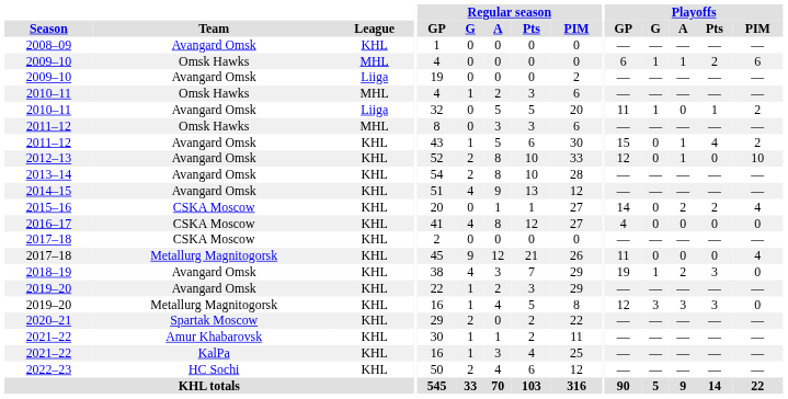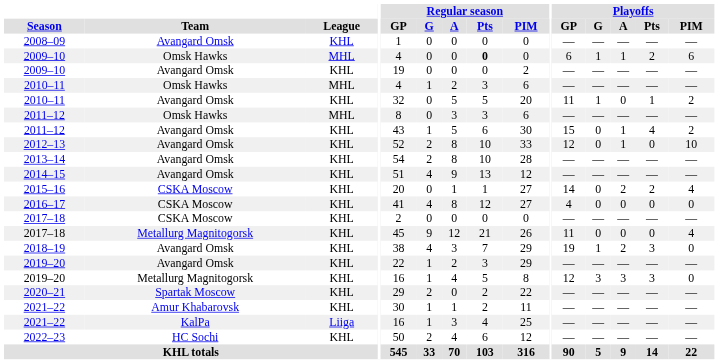 <table border="0" cellpadding="1" cellspacing="0" style="text-align:center; width:60em">
 <tr bgcolor="#e0e0e0">
 <th colspan="3" bgcolor="#ffffff"></th>
 <th rowspan="99" bgcolor="#ffffff"></th>
 <th colspan="5"><a href='#'>Regular season</a></th>
 <th rowspan="99" bgcolor="#ffffff"></th>
 <th colspan="5"><a href='#'>Playoffs</a></th>
 </tr>
 <tr bgcolor="#e0e0e0">
 <th><a href='#'>Season</a></th>
 <th>Team</th>
 <th>League</th>
 <th>GP</th>
 <th><a href='#'>G</a></th>
 <th><a href='#'>A</a></th>
 <th><a href='#'>Pts</a></th>
 <th><a href='#'>PIM</a></th>
 <th>GP</th>
 <th>G</th>
 <th>A</th>
 <th>Pts</th>
 <th>PIM</th>
 </tr>
 <tr>
 <td><a href='#'>2008–09</a></td>
 <td><a href='#'>Avangard Omsk</a></td>
 <td><a href='#'>KHL</a></td>
 <td>1</td>
 <td>0</td>
 <td>0</td>
 <td>0</td>
 <td>0</td>
 <td>—</td>
 <td>—</td>
 <td>—</td>
 <td>—</td>
 <td>—</td>
 </tr>
 <tr ALIGN="center"  bgcolor="#f0f0f0">
 <td><a href='#'>2009–10</a></td>
 <td>Omsk Hawks</td>
 <td><a href='#'>MHL</a></td>
 <td>4</td>
 <td>0</td>
 <td>0</td>
-<td>0</td>
+<td><strong>0</strong></td>
 <td>0</td>
 <td>6</td>
 <td>1</td>
 <td>1</td>
 <td>2</td>
 <td>6</td>
 </tr>
 <tr>
 <td><a href='#'>2009–10</a></td>
 <td>Avangard Omsk</td>
-<td><a href='#'>Liiga</a></td>
+<td>KHL</td>
 <td>19</td>
 <td>0</td>
 <td>0</td>
 <td>0</td>
 <td>2</td>
 <td>—</td>
 <td>—</td>
 <td>—</td>
 <td>—</td>
 <td>—</td>
 </tr>
 <tr ALIGN="center"  bgcolor="#f0f0f0">
 <td><a href='#'>2010–11</a></td>
 <td>Omsk Hawks</td>
 <td>MHL</td>
 <td>4</td>
 <td>1</td>
 <td>2</td>
 <td>3</td>
 <td>6</td>
 <td>—</td>
 <td>—</td>
 <td>—</td>
 <td>—</td>
 <td>—</td>
 </tr>
 <tr>
 <td><a href='#'>2010–11</a></td>
 <td>Avangard Omsk</td>
-<td><a href='#'>Liiga</a></td>
+<td>KHL</td>
 <td>32</td>
 <td>0</td>
 <td>5</td>
 <td>5</td>
 <td>20</td>
 <td>11</td>
 <td>1</td>
 <td>0</td>
 <td>1</td>
 <td>2</td>
 </tr>
 <tr ALIGN="center"  bgcolor="#f0f0f0">
 <td><a href='#'>2011–12</a></td>
 <td>Omsk Hawks</td>
 <td>MHL</td>
 <td>8</td>
 <td>0</td>
 <td>3</td>
 <td>3</td>
 <td>6</td>
 <td>—</td>
 <td>—</td>
 <td>—</td>
 <td>—</td>
 <td>—</td>
 </tr>
 <tr>
 <td><a href='#'>2011–12</a></td>
 <td>Avangard Omsk</td>
 <td>KHL</td>
 <td>43</td>
 <td>1</td>
 <td>5</td>
 <td>6</td>
 <td>30</td>
 <td>15</td>
 <td>0</td>
 <td>1</td>
 <td>4</td>
 <td>2</td>
 </tr>
 <tr ALIGN="center"  bgcolor="#f0f0f0">
 <td><a href='#'>2012–13</a></td>
 <td>Avangard Omsk</td>
 <td>KHL</td>
 <td>52</td>
 <td>2</td>
 <td>8</td>
 <td>10</td>
 <td>33</td>
 <td>12</td>
 <td>0</td>
 <td>1</td>
 <td>0</td>
 <td>10</td>
 </tr>
 <tr>
 <td><a href='#'>2013–14</a></td>
 <td>Avangard Omsk</td>
 <td>KHL</td>
 <td>54</td>
 <td>2</td>
 <td>8</td>
 <td>10</td>
 <td>28</td>
 <td>—</td>
 <td>—</td>
 <td>—</td>
 <td>—</td>
 <td>—</td>
 </tr>
 <tr ALIGN="center"  bgcolor="#f0f0f0">
 <td><a href='#'>2014–15</a></td>
 <td>Avangard Omsk</td>
 <td>KHL</td>
 <td>51</td>
 <td>4</td>
 <td>9</td>
 <td>13</td>
 <td>12</td>
 <td>—</td>
 <td>—</td>
 <td>—</td>
 <td>—</td>
 <td>—</td>
 </tr>
 <tr>
 <td><a href='#'>2015–16</a></td>
 <td><a href='#'>CSKA Moscow</a></td>
 <td>KHL</td>
 <td>20</td>
 <td>0</td>
 <td>1</td>
 <td>1</td>
 <td>27</td>
 <td>14</td>
 <td>0</td>
 <td>2</td>
 <td>2</td>
 <td>4</td>
 </tr>
 <tr ALIGN="center"  bgcolor="#f0f0f0">
 <td><a href='#'>2016–17</a></td>
 <td>CSKA Moscow</td>
 <td>KHL</td>
 <td>41</td>
 <td>4</td>
 <td>8</td>
 <td>12</td>
 <td>27</td>
 <td>4</td>
 <td>0</td>
 <td>0</td>
 <td>0</td>
 <td>0</td>
 </tr>
 <tr ALIGN="center">
 <td><a href='#'>2017–18</a></td>
 <td>CSKA Moscow</td>
 <td>KHL</td>
 <td>2</td>
 <td>0</td>
 <td>0</td>
 <td>0</td>
 <td>0</td>
 <td>—</td>
 <td>—</td>
 <td>—</td>
 <td>—</td>
 <td>—</td>
 </tr>
 <tr ALIGN="center"  bgcolor="#f0f0f0">
 <td>2017–18</td>
 <td><a href='#'>Metallurg Magnitogorsk</a></td>
 <td>KHL</td>
 <td>45</td>
 <td>9</td>
 <td>12</td>
 <td>21</td>
 <td>26</td>
 <td>11</td>
 <td>0</td>
 <td>0</td>
 <td>0</td>
 <td>4</td>
 </tr>
 <tr ALIGN="center">
 <td><a href='#'>2018–19</a></td>
 <td>Avangard Omsk</td>
 <td>KHL</td>
 <td>38</td>
 <td>4</td>
 <td>3</td>
 <td>7</td>
 <td>29</td>
 <td>19</td>
 <td>1</td>
 <td>2</td>
 <td>3</td>
 <td>0</td>
 </tr>
 <tr ALIGN="center"  bgcolor="#f0f0f0">
 <td><a href='#'>2019–20</a></td>
 <td>Avangard Omsk</td>
 <td>KHL</td>
 <td>22</td>
 <td>1</td>
 <td>2</td>
 <td>3</td>
 <td>29</td>
 <td>—</td>
 <td>—</td>
 <td>—</td>
 <td>—</td>
 <td>—</td>
 </tr>
 <tr ALIGN="center">
 <td>2019–20</td>
 <td>Metallurg Magnitogorsk</td>
 <td>KHL</td>
 <td>16</td>
 <td>1</td>
 <td>4</td>
 <td>5</td>
 <td>8</td>
 <td>12</td>
 <td>3</td>
 <td>3</td>
 <td>3</td>
 <td>0</td>
 </tr>
 <tr ALIGN="center"  bgcolor="#f0f0f0">
 <td><a href='#'>2020–21</a></td>
 <td><a href='#'>Spartak Moscow</a></td>
 <td>KHL</td>
 <td>29</td>
 <td>2</td>
 <td>0</td>
 <td>2</td>
 <td>22</td>
 <td>—</td>
 <td>—</td>
 <td>—</td>
 <td>—</td>
 <td>—</td>
 </tr>
 <tr ALIGN="center">
 <td><a href='#'>2021–22</a></td>
 <td><a href='#'>Amur Khabarovsk</a></td>
 <td>KHL</td>
 <td>30</td>
 <td>1</td>
 <td>1</td>
 <td>2</td>
 <td>11</td>
 <td>—</td>
 <td>—</td>
 <td>—</td>
 <td>—</td>
 <td>—</td>
 </tr>
 <tr ALIGN="center"  bgcolor="#f0f0f0">
 <td><a href='#'>2021–22</a></td>
 <td><a href='#'>KalPa</a></td>
-<td>KHL</td>
+<td><a href='#'>Liiga</a></td>
 <td>16</td>
 <td>1</td>
 <td>3</td>
 <td>4</td>
 <td>25</td>
 <td>—</td>
 <td>—</td>
 <td>—</td>
 <td>—</td>
 <td>—</td>
 </tr>
 <tr ALIGN="center">
 <td><a href='#'>2022–23</a></td>
 <td><a href='#'>HC Sochi</a></td>
 <td>KHL</td>
 <td>50</td>
 <td>2</td>
 <td>4</td>
 <td>6</td>
 <td>12</td>
 <td>—</td>
 <td>—</td>
 <td>—</td>
 <td>—</td>
 <td>—</td>
 </tr>
 <tr bgcolor="#e0e0e0">
 <th colspan="3">KHL totals</th>
 <th>545</th>
 <th>33</th>
 <th>70</th>
 <th>103</th>
 <th>316</th>
 <th>90</th>
 <th>5</th>
 <th>9</th>
 <th>14</th>
 <th>22</th>
 </tr>
 </table>
